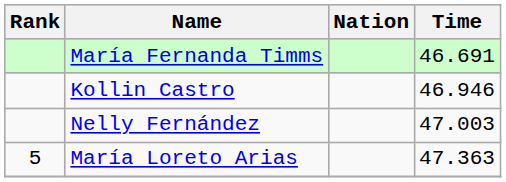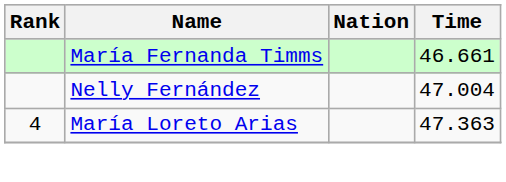 <table class="wikitable sortable" style="text-align:center">
 <tr>
 <th>Rank</th>
 <th>Name</th>
 <th>Nation</th>
 <th>Time</th>
 </tr>
 <tr bgcolor=ccffcc>
 <td></td>
 <td><a href='#'>María Fernanda Timms</a></td>
 <td align=left></td>
-<td>46.691</td>
-</tr>
-<tr>
-<td></td>
-<td align=left><a href='#'>Kollin Castro</a></td>
-<td align=left></td>
-<td>46.946</td>
+<td>46.661</td>
 </tr>
 <tr>
 <td></td>
 <td align=left><a href='#'>Nelly Fernández</a></td>
 <td align=left></td>
-<td>47.003</td>
+<td>47.004</td>
 </tr>
 <tr>
-<td>5</td>
+<td>4</td>
 <td align=left><a href='#'>María Loreto Arias</a></td>
 <td align=left></td>
 <td>47.363</td>
 </tr>
 <tr>
 </tr>
 </table>
